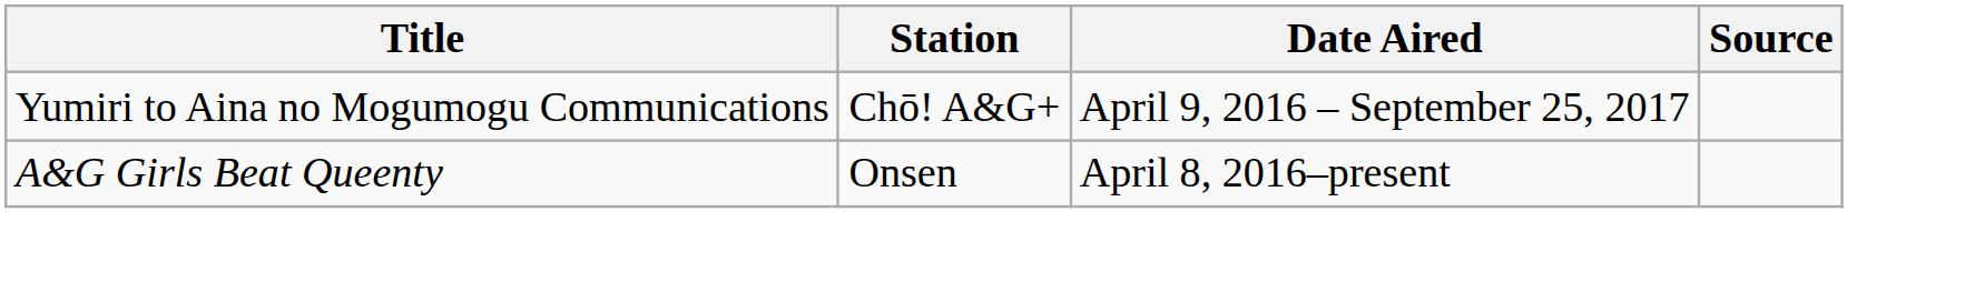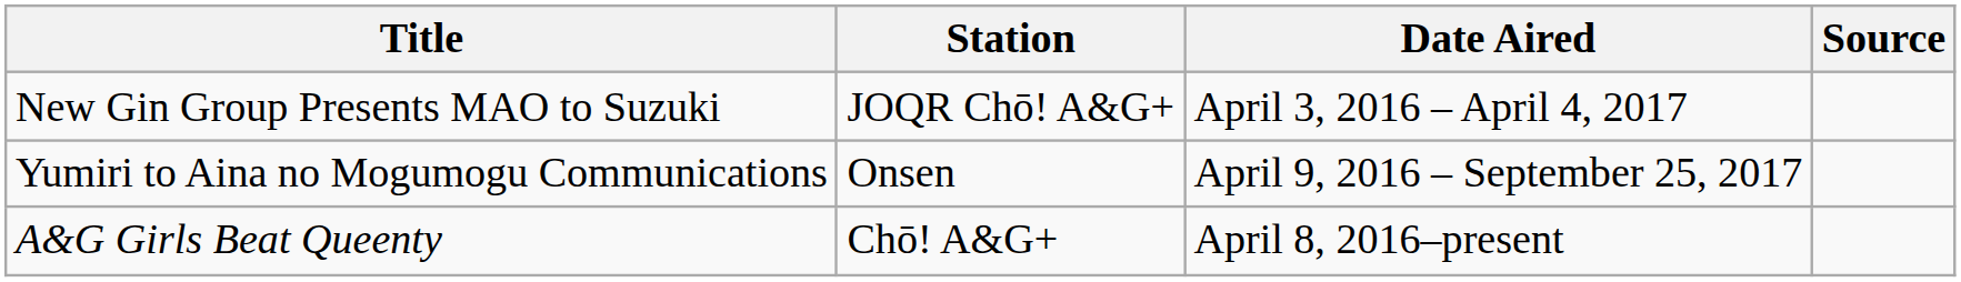 <table class="wikitable sortable plainrowheaders">
 <tr>
 <th>Title</th>
 <th>Station</th>
 <th>Date Aired</th>
 <th class="unsortable">Source</th>
 </tr>
 <tr>
+<td>New Gin Group Presents MAO to Suzuki</td>
+<td>JOQR Chō! A&G+</td>
+<td>April 3, 2016 – April 4, 2017</td>
+<td></td>
+</tr>
+<tr>
 <td>Yumiri to Aina no Mogumogu Communications</td>
-<td>Chō! A&G+</td>
+<td>Onsen</td>
 <td>April 9, 2016 – September 25, 2017</td>
 <td></td>
 </tr>
 <tr>
 <td><em>A&G Girls Beat Queenty</em></td>
-<td>Onsen</td>
+<td>Chō! A&G+</td>
 <td>April 8, 2016–present</td>
 <td></td>
 </tr>
 </table>
